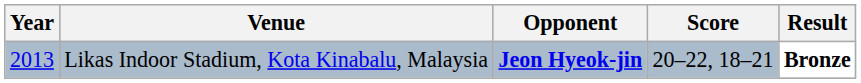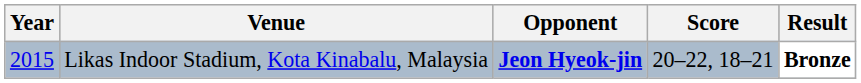 <table class="sortable wikitable" style="font-size: 90%;">
 <tr>
 <th>Year</th>
 <th>Venue</th>
 <th>Opponent</th>
 <th>Score</th>
 <th>Result</th>
 </tr>
 <tr style="background:#AABBCC">
-<td align="center"><a href='#'>2013</a></td>
+<td align="center"><a href='#'>2015</a></td>
 <td align="left">Likas Indoor Stadium, <a href='#'>Kota Kinabalu</a>, Malaysia</td>
 <td align="left"><strong> <a href='#'>Jeon Hyeok-jin</a></strong></td>
 <td align="left">20–22, 18–21</td>
 <td style="text-align:left; background:white"> <strong>Bronze</strong></td>
 </tr>
 </table>
